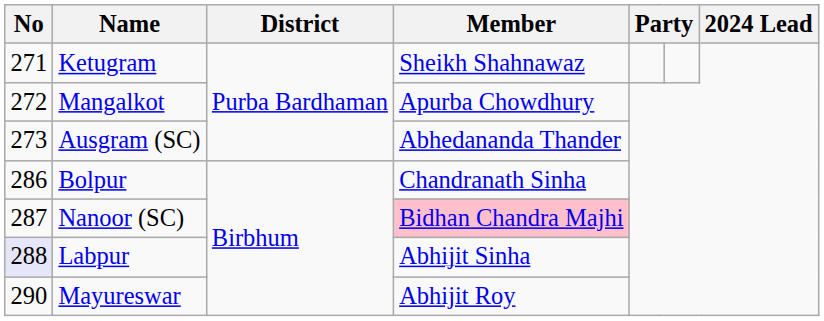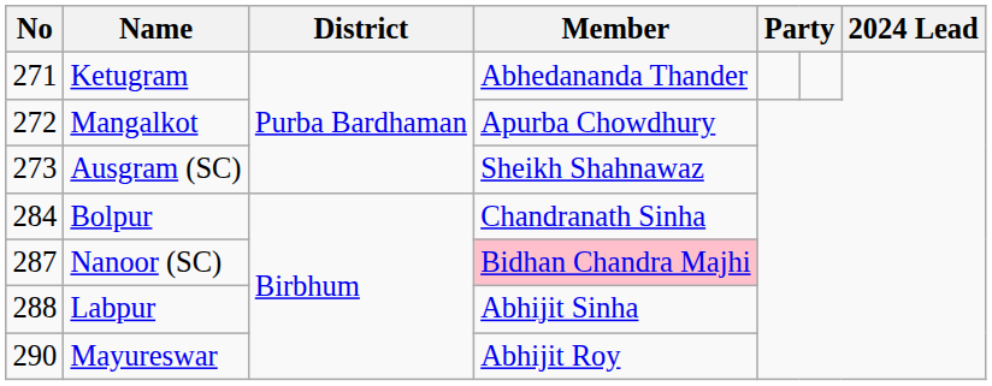 <table class="wikitable sortable">
 <tr>
 <th>No</th>
 <th>Name</th>
 <th>District</th>
 <th>Member</th>
 <th colspan="2">Party</th>
 <th colspan="2">2024 Lead</th>
 </tr>
 <tr>
 <td>271</td>
 <td><a href='#'>Ketugram</a></td>
 <td rowspan="3"><a href='#'>Purba Bardhaman</a></td>
-<td><a href='#'>Sheikh Shahnawaz</a></td>
+<td><a href='#'>Abhedananda Thander</a></td>
 <td></td>
 <td></td>
 </tr>
 <tr>
 <td>272</td>
 <td><a href='#'>Mangalkot</a></td>
 <td><a href='#'>Apurba Chowdhury</a></td>
 </tr>
 <tr>
 <td>273</td>
 <td><a href='#'>Ausgram</a> (SC)</td>
-<td><a href='#'>Abhedananda Thander</a></td>
+<td><a href='#'>Sheikh Shahnawaz</a></td>
 </tr>
 <tr>
-<td>286</td>
+<td>284</td>
 <td><a href='#'>Bolpur</a></td>
 <td rowspan="4"><a href='#'>Birbhum</a></td>
 <td><a href='#'>Chandranath Sinha</a></td>
 </tr>
 <tr>
 <td>287</td>
 <td><a href='#'>Nanoor</a> (SC)</td>
 <td style="background: pink;"><a href='#'>Bidhan Chandra Majhi</a></td>
 </tr>
 <tr>
-<td style="background: lavender;">288</td>
+<td>288</td>
 <td><a href='#'>Labpur</a></td>
 <td><a href='#'>Abhijit Sinha</a></td>
 </tr>
 <tr>
 <td>290</td>
 <td><a href='#'>Mayureswar</a></td>
 <td><a href='#'>Abhijit Roy</a></td>
 </tr>
 </table>
